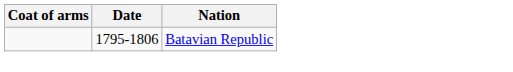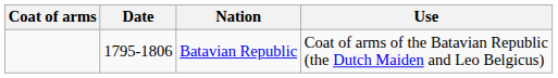 <table class="wikitable">
 <tr>
 <th>Coat of arms</th>
 <th>Date</th>
 <th>Nation</th>
+<th>Use</th>
 </tr>
 <tr>
 <td></td>
 <td>1795-1806</td>
 <td><a href='#'>Batavian Republic</a></td>
+<td>Coat of arms of the Batavian Republic<br>(the <a href='#'>Dutch Maiden</a> and Leo Belgicus)</td>
 </tr>
 </table>
